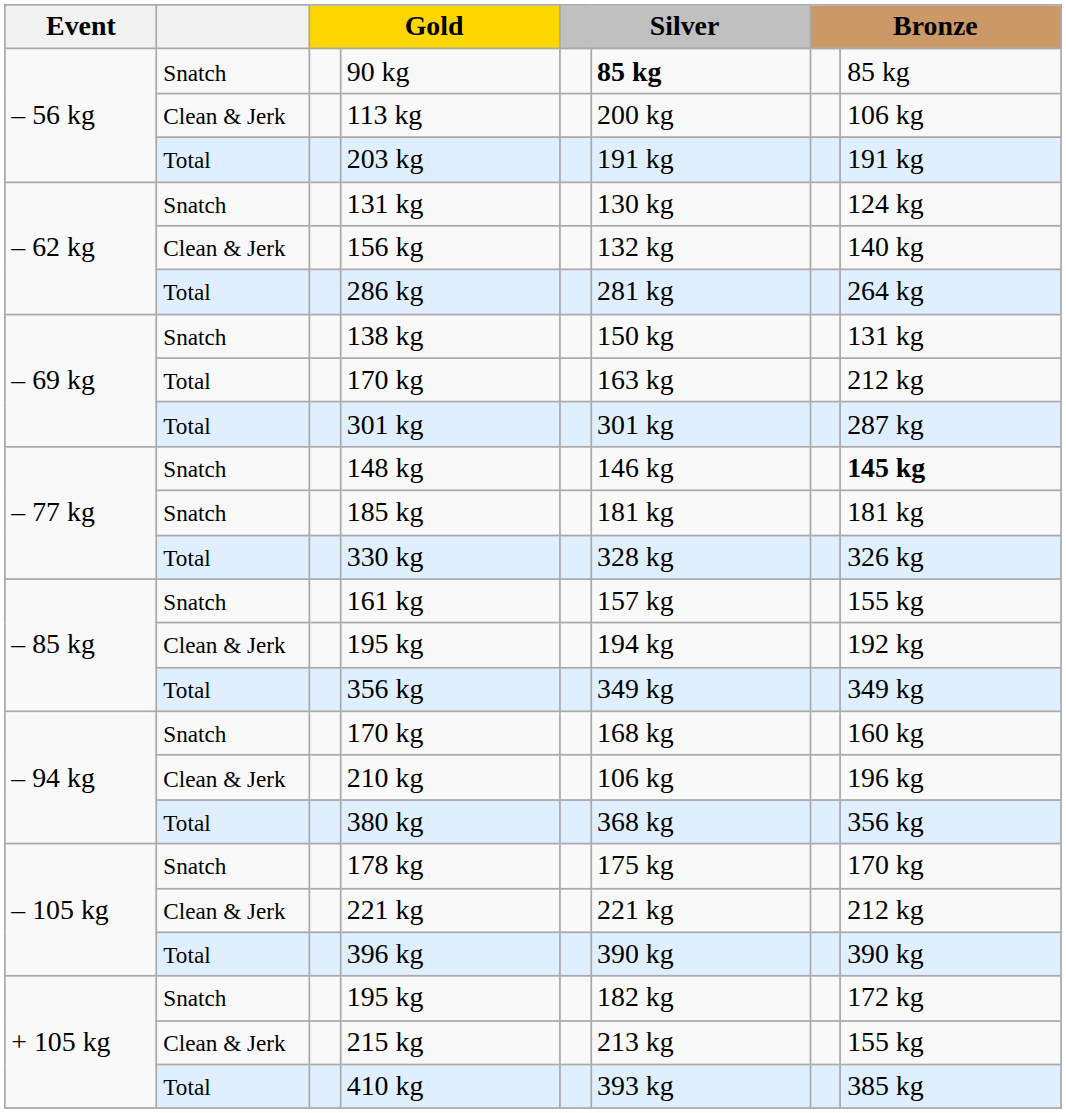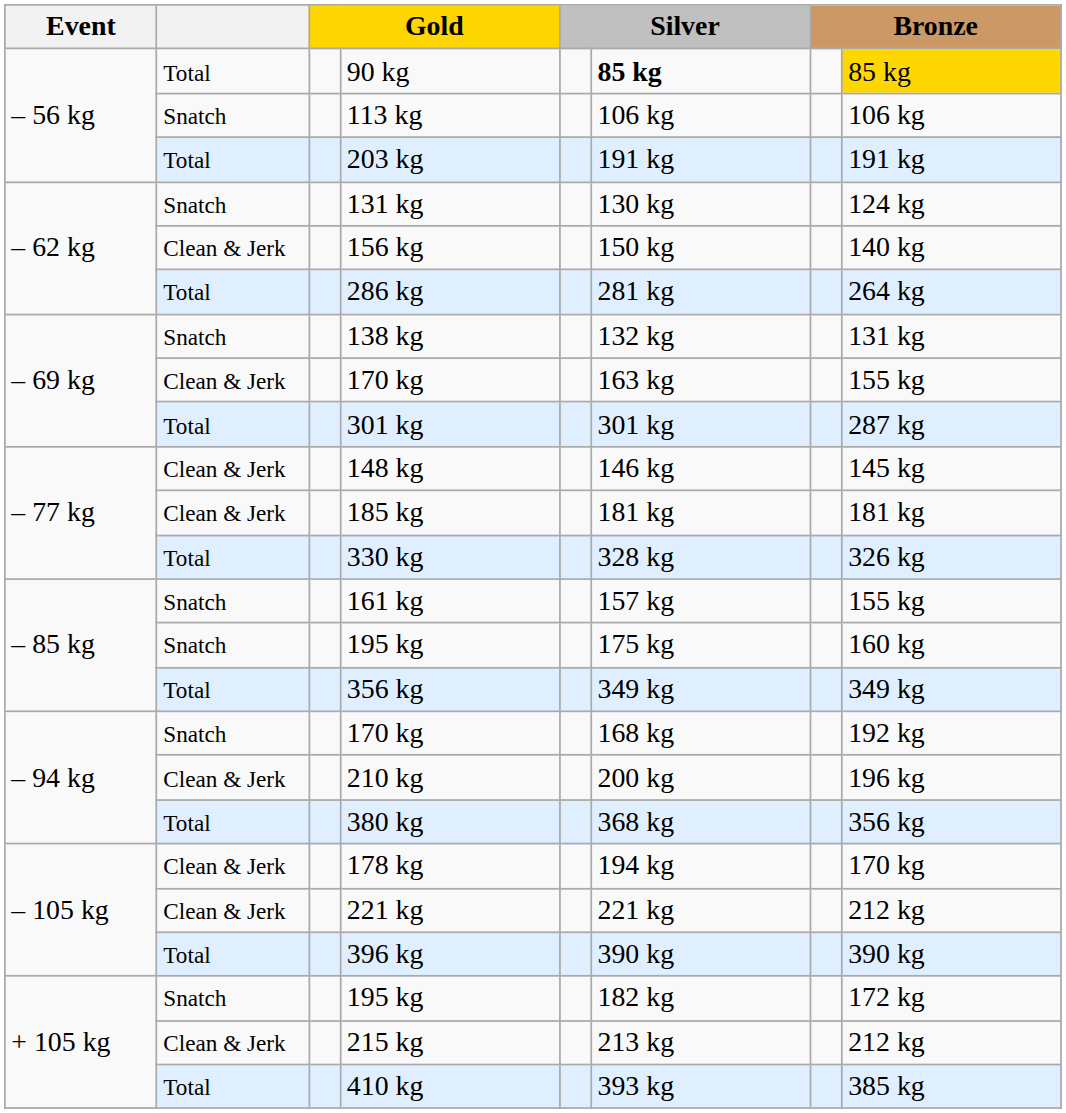 <table class="wikitable">
 <tr>
 <th width=80>Event</th>
 <th width=80></th>
 <td bgcolor=gold align="center" colspan=2 width=250><strong>Gold</strong></td>
 <td bgcolor=silver align="center" colspan=2 width=250><strong>Silver</strong></td>
 <td bgcolor=#cc9966 colspan=2 align="center" width=250><strong>Bronze</strong></td>
 </tr>
 <tr>
 <td rowspan=3>– 56 kg</td>
-<td><small>Snatch</small></td>
+<td><small>Total</small></td>
 <td></td>
 <td>90 kg</td>
 <td></td>
 <td><strong>85 kg</strong></td>
 <td></td>
-<td>85 kg</td>
+<td style="background: gold;">85 kg</td>
 </tr>
 <tr>
-<td><small>Clean & Jerk</small></td>
+<td><small>Snatch</small></td>
 <td></td>
 <td>113 kg</td>
 <td></td>
-<td>200 kg</td>
+<td>106 kg</td>
 <td></td>
 <td>106 kg</td>
 </tr>
 <tr bgcolor=#dfefff>
 <td><small>Total</small></td>
 <td></td>
 <td>203 kg</td>
 <td></td>
 <td>191 kg</td>
 <td></td>
 <td>191 kg</td>
 </tr>
 <tr>
 <td rowspan=3>– 62 kg</td>
 <td><small>Snatch</small></td>
 <td></td>
 <td>131 kg</td>
 <td></td>
 <td>130 kg</td>
 <td></td>
 <td>124 kg</td>
 </tr>
 <tr>
 <td><small>Clean & Jerk</small></td>
 <td></td>
 <td>156 kg</td>
 <td></td>
-<td>132 kg</td>
+<td>150 kg</td>
 <td></td>
 <td>140 kg</td>
 </tr>
 <tr bgcolor=#dfefff>
 <td><small>Total</small></td>
 <td></td>
 <td>286 kg</td>
 <td></td>
 <td>281 kg</td>
 <td></td>
 <td>264 kg</td>
 </tr>
 <tr>
 <td rowspan=3>– 69 kg</td>
 <td><small>Snatch</small></td>
 <td></td>
 <td>138 kg</td>
 <td></td>
-<td>150 kg</td>
+<td>132 kg</td>
 <td></td>
 <td>131 kg</td>
 </tr>
 <tr>
-<td><small>Total</small></td>
+<td><small>Clean & Jerk</small></td>
 <td></td>
 <td>170 kg</td>
 <td></td>
 <td>163 kg</td>
 <td></td>
-<td>212 kg</td>
+<td>155 kg</td>
 </tr>
 <tr bgcolor=#dfefff>
 <td><small>Total</small></td>
 <td></td>
 <td>301 kg</td>
 <td></td>
 <td>301 kg</td>
 <td></td>
 <td>287 kg</td>
 </tr>
 <tr>
 <td rowspan=3>– 77 kg</td>
-<td><small>Snatch</small></td>
+<td><small>Clean & Jerk</small></td>
 <td></td>
 <td>148 kg</td>
 <td></td>
 <td>146 kg</td>
 <td></td>
-<td><strong>145 kg</strong></td>
+<td>145 kg</td>
 </tr>
 <tr>
-<td><small>Snatch</small></td>
+<td><small>Clean & Jerk</small></td>
 <td></td>
 <td>185 kg</td>
 <td></td>
 <td>181 kg</td>
 <td></td>
 <td>181 kg</td>
 </tr>
 <tr bgcolor=#dfefff>
 <td><small>Total</small></td>
 <td></td>
 <td>330 kg</td>
 <td></td>
 <td>328 kg</td>
 <td></td>
 <td>326 kg</td>
 </tr>
 <tr>
 <td rowspan=3>– 85 kg</td>
 <td><small>Snatch</small></td>
 <td></td>
 <td>161 kg</td>
 <td></td>
 <td>157 kg</td>
 <td></td>
 <td>155 kg</td>
 </tr>
 <tr>
-<td><small>Clean & Jerk</small></td>
+<td><small>Snatch</small></td>
 <td></td>
 <td>195 kg</td>
 <td></td>
-<td>194 kg</td>
+<td>175 kg</td>
 <td></td>
-<td>192 kg</td>
+<td>160 kg</td>
 </tr>
 <tr bgcolor=#dfefff>
 <td><small>Total</small></td>
 <td></td>
 <td>356 kg</td>
 <td></td>
 <td>349 kg</td>
 <td></td>
 <td>349 kg</td>
 </tr>
 <tr>
 <td rowspan=3>– 94 kg</td>
 <td><small>Snatch</small></td>
 <td></td>
 <td>170 kg</td>
 <td></td>
 <td>168 kg</td>
 <td></td>
-<td>160 kg</td>
+<td>192 kg</td>
 </tr>
 <tr>
 <td><small>Clean & Jerk</small></td>
 <td></td>
 <td>210 kg</td>
 <td></td>
-<td>106 kg</td>
+<td>200 kg</td>
 <td></td>
 <td>196 kg</td>
 </tr>
 <tr bgcolor=#dfefff>
 <td><small>Total</small></td>
 <td></td>
 <td>380 kg</td>
 <td></td>
 <td>368 kg</td>
 <td></td>
 <td>356 kg</td>
 </tr>
 <tr>
 <td rowspan=3>– 105 kg</td>
-<td><small>Snatch</small></td>
+<td><small>Clean & Jerk</small></td>
 <td></td>
 <td>178 kg</td>
 <td></td>
-<td>175 kg</td>
+<td>194 kg</td>
 <td></td>
 <td>170 kg</td>
 </tr>
 <tr>
 <td><small>Clean & Jerk</small></td>
 <td></td>
 <td>221 kg</td>
 <td></td>
 <td>221 kg</td>
 <td></td>
 <td>212 kg</td>
 </tr>
 <tr bgcolor=#dfefff>
 <td><small>Total</small></td>
 <td></td>
 <td>396 kg</td>
 <td></td>
 <td>390 kg</td>
 <td></td>
 <td>390 kg</td>
 </tr>
 <tr>
 <td rowspan=3>+ 105 kg</td>
 <td><small>Snatch</small></td>
 <td></td>
 <td>195 kg</td>
 <td></td>
 <td>182 kg</td>
 <td></td>
 <td>172 kg</td>
 </tr>
 <tr>
 <td><small>Clean & Jerk</small></td>
 <td></td>
 <td>215 kg</td>
 <td></td>
 <td>213 kg</td>
 <td></td>
-<td>155 kg</td>
+<td>212 kg</td>
 </tr>
 <tr bgcolor=#dfefff>
 <td><small>Total</small></td>
 <td></td>
 <td>410 kg</td>
 <td></td>
 <td>393 kg</td>
 <td></td>
 <td>385 kg</td>
 </tr>
 </table>
